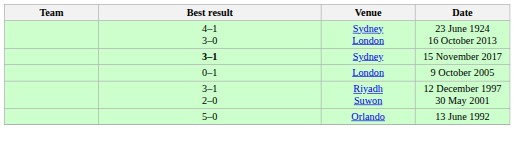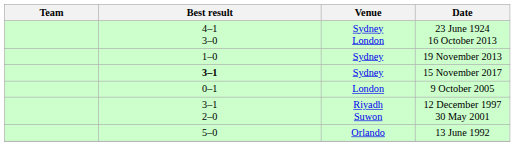 <table class="sortable wikitable" style="text-align:center;">
 <tr>
 <th width=140>Team<br></th>
 <th width=340>Best result<br></th>
 <th width=140>Venue<br></th>
 <th width=140>Date<br></th>
 </tr>
 <tr bgcolor=#CCFFCC>
 <td align="left"></td>
 <td> 4–1  <br>  3–0 </td>
 <td> <a href='#'>Sydney</a> <br>  <a href='#'>London</a></td>
 <td>23 June 1924 <br> 16 October 2013</td>
+</tr>
+<tr bgcolor=#CCFFCC>
+<td align="left"></td>
+<td> 1–0 </td>
+<td> <a href='#'>Sydney</a></td>
+<td>19 November 2013</td>
 </tr>
 <tr bgcolor=#CCFFCC>
 <td align="left"></td>
 <td><strong> 3–1 </strong></td>
 <td> <a href='#'>Sydney</a></td>
 <td>15 November 2017</td>
 </tr>
 <tr bgcolor=#CCFFCC>
 <td align="left"></td>
 <td> 0–1 </td>
 <td> <a href='#'>London</a></td>
 <td>9 October 2005</td>
 </tr>
 <tr bgcolor=#CCFFCC>
 <td align="left"></td>
 <td> 3–1  <br>  2–0 </td>
 <td> <a href='#'>Riyadh</a> <br>  <a href='#'>Suwon</a></td>
 <td>12 December 1997 <br> 30 May 2001</td>
 </tr>
 <tr bgcolor=#CCFFCC>
 <td align="left"></td>
 <td> 5–0 </td>
 <td> <a href='#'>Orlando</a></td>
 <td>13 June 1992</td>
 </tr>
 <tr class="sortbottom">
 </tr>
 </table>
